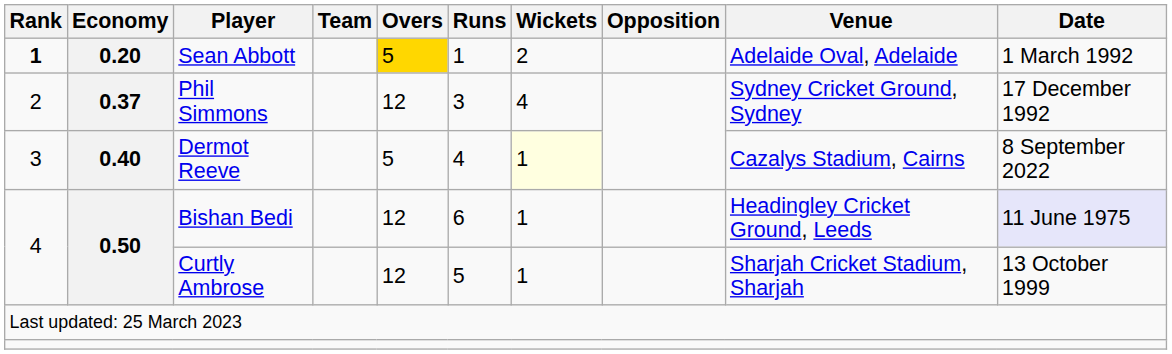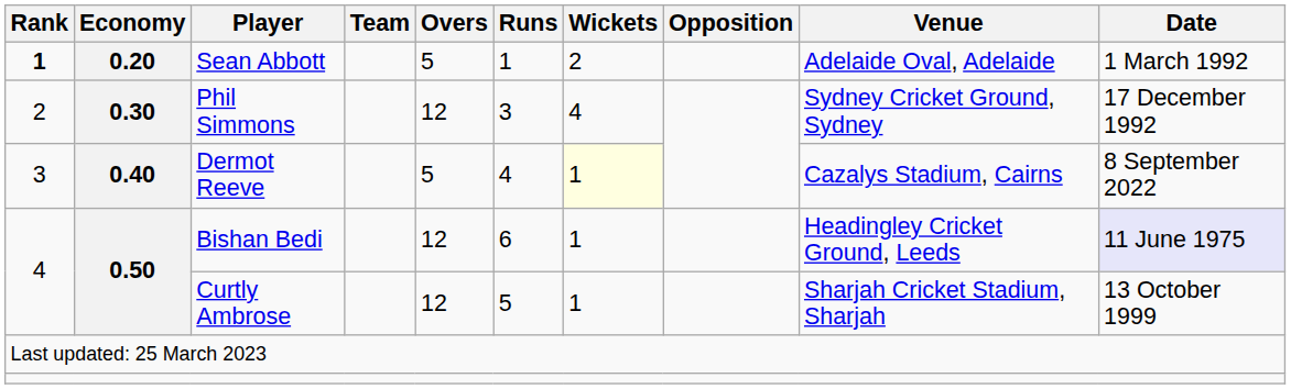 <table class="wikitable plainrowheaders sortable">
 <tr>
 <th scope=col>Rank</th>
 <th scope=col>Economy</th>
 <th scope=col>Player</th>
 <th scope=col>Team</th>
 <th scope=col>Overs</th>
 <th scope=col>Runs</th>
 <th scope=col>Wickets</th>
 <th scope=col>Opposition</th>
 <th scope=col>Venue</th>
 <th scope=col>Date</th>
 </tr>
 <tr>
 <td align=center><strong>1</strong></td>
 <th>0.20</th>
 <td><a href='#'>Sean Abbott</a></td>
 <td></td>
-<td style="background: gold;">5</td>
+<td>5</td>
 <td>1</td>
 <td>2</td>
 <td></td>
 <td><a href='#'>Adelaide Oval</a>, <a href='#'>Adelaide</a></td>
 <td>1 March 1992</td>
 </tr>
 <tr>
 <td align=center>2</td>
-<th>0.37</th>
+<th>0.30</th>
 <td><a href='#'>Phil Simmons</a></td>
 <td></td>
 <td>12</td>
 <td>3</td>
 <td>4</td>
 <td rowspan=2></td>
 <td><a href='#'>Sydney Cricket Ground</a>, <a href='#'>Sydney</a></td>
 <td>17 December 1992</td>
 </tr>
 <tr>
 <td align=center>3</td>
 <th>0.40</th>
 <td><a href='#'>Dermot Reeve</a></td>
 <td></td>
 <td>5</td>
 <td>4</td>
 <td style="background: lightyellow;">1</td>
 <td><a href='#'>Cazalys Stadium</a>, <a href='#'>Cairns</a></td>
 <td>8 September 2022</td>
 </tr>
 <tr>
 <td align=center rowspan=2>4</td>
 <th rowspan=2>0.50</th>
 <td><a href='#'>Bishan Bedi</a></td>
 <td></td>
 <td>12</td>
 <td>6</td>
 <td>1</td>
 <td></td>
 <td><a href='#'>Headingley Cricket Ground</a>, <a href='#'>Leeds</a></td>
 <td style="background: lavender;">11 June 1975</td>
 </tr>
 <tr>
 <td><a href='#'>Curtly Ambrose</a></td>
 <td></td>
 <td>12</td>
 <td>5</td>
 <td>1</td>
 <td></td>
 <td><a href='#'>Sharjah Cricket Stadium</a>, <a href='#'>Sharjah</a></td>
 <td>13 October 1999</td>
 </tr>
 <tr class=sortbottom>
 <td colspan=10><small>Last updated: 25 March 2023</small></td>
 </tr>
 <tr>
 <td colspan=10></td>
 </tr>
 </table>
